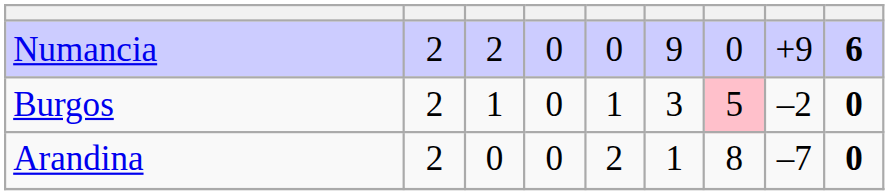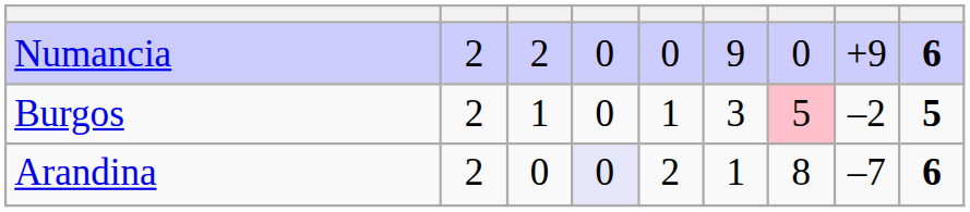 <table class="wikitable" style="text-align: center;">
 <tr>
 <th width="175"></th>
 <th width="20"></th>
 <th width="20"></th>
 <th width="20"></th>
 <th width="20"></th>
 <th width="20"></th>
 <th width="20"></th>
 <th width="20"></th>
 <th width="20"></th>
 </tr>
 <tr bgcolor=#ccccff>
 <td align=left><a href='#'>Numancia</a></td>
 <td>2</td>
 <td>2</td>
 <td>0</td>
 <td>0</td>
 <td>9</td>
 <td>0</td>
 <td>+9</td>
 <td><strong>6</strong></td>
 </tr>
 <tr>
 <td align=left><a href='#'>Burgos</a></td>
 <td>2</td>
 <td>1</td>
 <td>0</td>
 <td>1</td>
 <td>3</td>
 <td style="background: pink;">5</td>
 <td>–2</td>
-<td><strong>0</strong></td>
+<td><strong>5</strong></td>
 </tr>
 <tr>
 <td align=left><a href='#'>Arandina</a></td>
 <td>2</td>
 <td>0</td>
-<td>0</td>
+<td style="background: lavender;">0</td>
 <td>2</td>
 <td>1</td>
 <td>8</td>
 <td>–7</td>
-<td><strong>0</strong></td>
+<td><strong>6</strong></td>
 </tr>
 <tr>
 </tr>
 </table>
